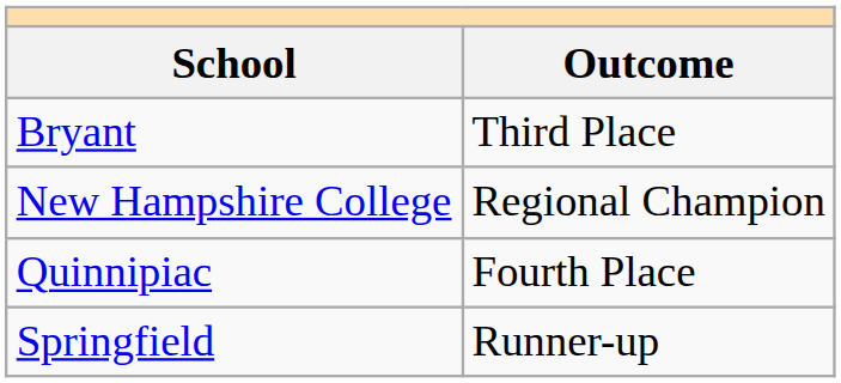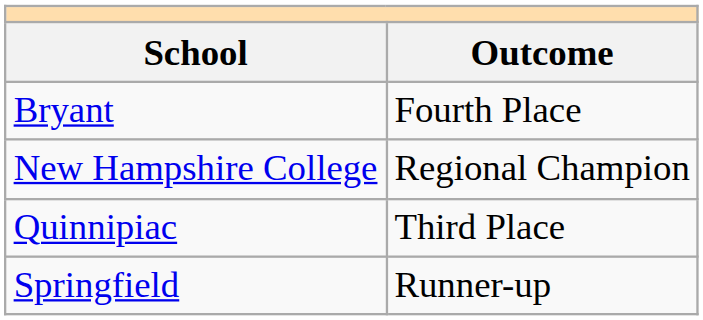 <table class="wikitable" style="float:left; margin-right:1em;">
 <tr>
 <th colspan="3" style="background:#ffdead;"></th>
 </tr>
 <tr>
 <th>School</th>
 <th>Outcome</th>
 </tr>
 <tr>
 <td><a href='#'>Bryant</a></td>
-<td>Third  Place</td>
+<td>Fourth Place</td>
 </tr>
 <tr>
 <td><a href='#'>New Hampshire College</a></td>
 <td>Regional Champion</td>
 </tr>
 <tr>
 <td><a href='#'>Quinnipiac</a></td>
-<td>Fourth Place</td>
+<td>Third  Place</td>
 </tr>
 <tr>
 <td><a href='#'>Springfield</a></td>
 <td>Runner-up</td>
 </tr>
 </table>
